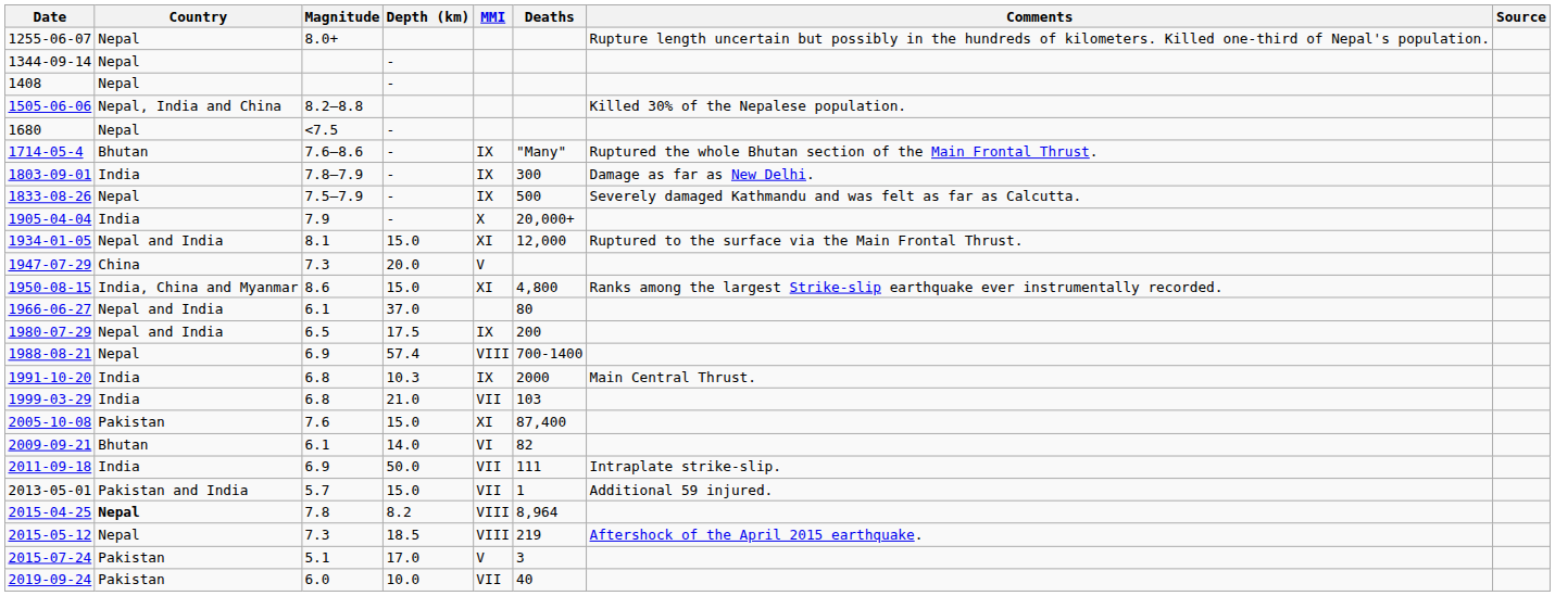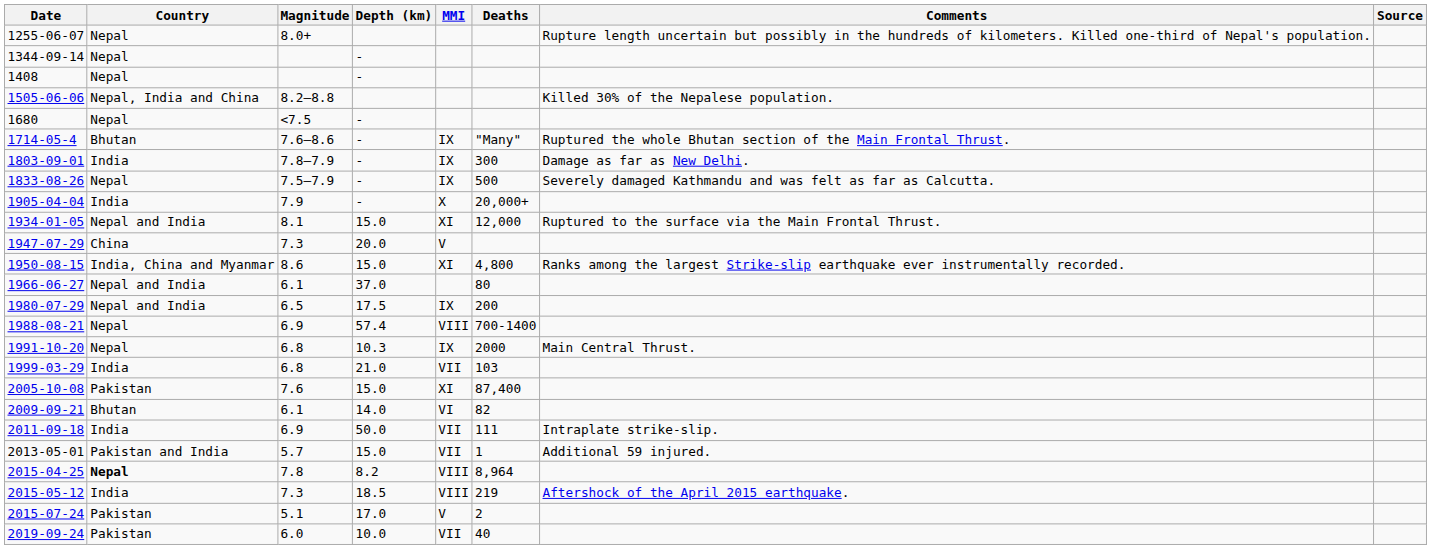 <table class="wikitable">
 <tr>
 <th>Date</th>
 <th>Country</th>
 <th>Magnitude</th>
 <th>Depth (km)</th>
 <th><a href='#'>MMI</a></th>
 <th>Deaths</th>
 <th>Comments</th>
 <th>Source<br></th>
 </tr>
 <tr>
 <td>1255-06-07</td>
 <td>Nepal</td>
 <td>8.0+</td>
 <td></td>
 <td></td>
 <td></td>
 <td>Rupture length uncertain but possibly in the hundreds of kilometers. Killed one-third of Nepal's population.</td>
 <td></td>
 </tr>
 <tr>
 <td>1344-09-14</td>
 <td>Nepal</td>
 <td></td>
 <td>-</td>
 <td></td>
 <td></td>
 <td></td>
 <td></td>
 </tr>
 <tr>
 <td>1408</td>
 <td>Nepal</td>
 <td></td>
 <td>-</td>
 <td></td>
 <td></td>
 <td></td>
 <td></td>
 </tr>
 <tr>
 <td><a href='#'>1505-06-06</a></td>
 <td>Nepal, India and China</td>
 <td>8.2–8.8</td>
 <td></td>
 <td></td>
 <td></td>
 <td>Killed 30% of the Nepalese population.</td>
 <td></td>
 </tr>
 <tr>
 <td>1680</td>
 <td>Nepal</td>
 <td><7.5</td>
 <td>-</td>
 <td></td>
 <td></td>
 <td></td>
 <td></td>
 </tr>
 <tr>
 <td><a href='#'>1714-05-4</a></td>
 <td>Bhutan</td>
 <td>7.6–8.6</td>
 <td>-</td>
 <td>IX</td>
 <td>"Many"</td>
 <td>Ruptured the whole Bhutan section of the <a href='#'>Main Frontal Thrust</a>.</td>
 <td></td>
 </tr>
 <tr>
 <td><a href='#'>1803-09-01</a></td>
 <td>India</td>
 <td>7.8–7.9</td>
 <td>-</td>
 <td>IX</td>
 <td>300</td>
 <td>Damage as far as <a href='#'>New Delhi</a>.</td>
 <td></td>
 </tr>
 <tr>
 <td><a href='#'>1833-08-26</a></td>
 <td>Nepal</td>
 <td>7.5–7.9</td>
 <td>-</td>
 <td>IX</td>
 <td>500</td>
 <td>Severely damaged Kathmandu and was felt as far as Calcutta.</td>
 <td></td>
 </tr>
 <tr>
 <td><a href='#'>1905-04-04</a></td>
 <td>India</td>
 <td>7.9</td>
 <td>-</td>
 <td>X</td>
 <td>20,000+</td>
 <td></td>
 <td></td>
 </tr>
 <tr>
 <td><a href='#'>1934-01-05</a></td>
 <td>Nepal and India</td>
 <td>8.1</td>
 <td>15.0</td>
 <td>XI</td>
 <td>12,000</td>
 <td>Ruptured to the surface via the Main Frontal Thrust.</td>
 <td></td>
 </tr>
 <tr>
 <td><a href='#'>1947-07-29</a></td>
 <td>China</td>
 <td>7.3</td>
 <td>20.0</td>
 <td>V</td>
 <td></td>
 <td></td>
 <td></td>
 </tr>
 <tr>
 <td><a href='#'>1950-08-15</a></td>
 <td>India, China and Myanmar</td>
 <td>8.6</td>
 <td>15.0</td>
 <td>XI</td>
 <td>4,800</td>
 <td>Ranks among the largest <a href='#'>Strike-slip</a> earthquake ever instrumentally recorded.</td>
 <td></td>
 </tr>
 <tr>
 <td><a href='#'>1966-06-27</a></td>
 <td>Nepal and India</td>
 <td>6.1</td>
 <td>37.0</td>
 <td></td>
 <td>80</td>
 <td></td>
 <td></td>
 </tr>
 <tr>
 <td><a href='#'>1980-07-29</a></td>
 <td>Nepal and India</td>
 <td>6.5</td>
 <td>17.5</td>
 <td>IX</td>
 <td>200</td>
 <td></td>
 <td></td>
 </tr>
 <tr>
 <td><a href='#'>1988-08-21</a></td>
 <td>Nepal</td>
 <td>6.9</td>
 <td>57.4</td>
 <td>VIII</td>
 <td>700-1400</td>
 <td></td>
 <td></td>
 </tr>
 <tr>
 <td><a href='#'>1991-10-20</a></td>
-<td>India</td>
+<td>Nepal</td>
 <td>6.8</td>
 <td>10.3</td>
 <td>IX</td>
 <td>2000</td>
 <td>Main Central Thrust.</td>
 <td></td>
 </tr>
 <tr>
 <td><a href='#'>1999-03-29</a></td>
 <td>India</td>
 <td>6.8</td>
 <td>21.0</td>
 <td>VII</td>
 <td>103</td>
 <td></td>
 <td></td>
 </tr>
 <tr>
 <td><a href='#'>2005-10-08</a></td>
 <td>Pakistan</td>
 <td>7.6</td>
 <td>15.0</td>
 <td>XI</td>
 <td>87,400</td>
 <td></td>
 <td></td>
 </tr>
 <tr>
 <td><a href='#'>2009-09-21</a></td>
 <td>Bhutan</td>
 <td>6.1</td>
 <td>14.0</td>
 <td>VI</td>
 <td>82</td>
 <td></td>
 <td></td>
 </tr>
 <tr>
 <td><a href='#'>2011-09-18</a></td>
 <td>India</td>
 <td>6.9</td>
 <td>50.0</td>
 <td>VII</td>
 <td>111</td>
 <td>Intraplate strike-slip.</td>
 <td></td>
 </tr>
 <tr>
 <td>2013-05-01</td>
 <td>Pakistan and India</td>
 <td>5.7</td>
 <td>15.0</td>
 <td>VII</td>
 <td>1</td>
 <td>Additional 59 injured.</td>
 <td></td>
 </tr>
 <tr>
 <td><a href='#'>2015-04-25</a></td>
 <td><strong>Nepal</strong></td>
 <td>7.8</td>
 <td>8.2</td>
 <td>VIII</td>
 <td>8,964</td>
 <td></td>
 <td></td>
 </tr>
 <tr>
 <td><a href='#'>2015-05-12</a></td>
-<td>Nepal</td>
+<td>India</td>
 <td>7.3</td>
 <td>18.5</td>
 <td>VIII</td>
 <td>219</td>
 <td><a href='#'>Aftershock of the April 2015 earthquake</a>.</td>
 <td></td>
 </tr>
 <tr>
 <td><a href='#'>2015-07-24</a></td>
 <td>Pakistan</td>
 <td>5.1</td>
 <td>17.0</td>
 <td>V</td>
-<td>3</td>
+<td>2</td>
 <td></td>
 <td></td>
 </tr>
 <tr>
 <td><a href='#'>2019-09-24</a></td>
 <td>Pakistan</td>
 <td>6.0</td>
 <td>10.0</td>
 <td>VII</td>
 <td>40</td>
 <td></td>
 <td></td>
 </tr>
 </table>
